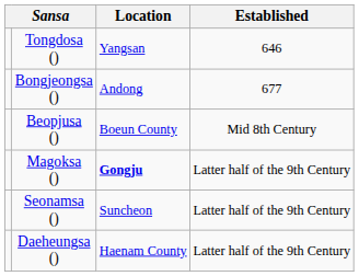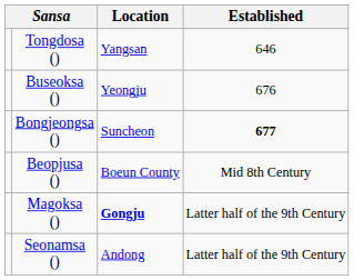 <table class="wikitable">
 <tr>
 <th colspan="2"><em>Sansa</em></th>
 <th>Location</th>
 <th>Established</th>
 </tr>
 <tr>
 <td></td>
 <td style="text-align:center "><a href='#'>Tongdosa</a><br>()</td>
 <td style="font-size: 90%"><a href='#'>Yangsan</a></td>
 <td style="text-align:center; font-size: 90% ">646</td>
 </tr>
 <tr>
 <td></td>
+<td style="text-align:center "><a href='#'>Buseoksa</a><br>()</td>
+<td style="font-size: 90%"><a href='#'>Yeongju</a></td>
+<td style="text-align:center; font-size: 90% ">676</td>
+</tr>
+<tr>
+<td></td>
 <td style="text-align:center "><a href='#'>Bongjeongsa</a><br>()</td>
-<td style="font-size: 90%"><a href='#'>Andong</a></td>
-<td style="text-align:center; font-size: 90% ">677</td>
+<td style="font-size: 90%"><a href='#'>Suncheon</a></td>
+<td style="text-align:center; font-size: 90% "><strong>677</strong></td>
 </tr>
 <tr>
 <td></td>
 <td style="text-align:center "><a href='#'>Beopjusa</a><br>()</td>
 <td style="font-size: 90%"><a href='#'>Boeun County</a></td>
 <td style="text-align:center; font-size: 90% ">Mid 8th Century</td>
 </tr>
 <tr>
 <td></td>
 <td style="text-align:center "><a href='#'>Magoksa</a><br>()</td>
 <td style="font-size: 90%"><strong><a href='#'>Gongju</a></strong></td>
 <td style="text-align:center; font-size: 90% ">Latter half of the 9th Century</td>
 </tr>
 <tr>
 <td></td>
 <td style="text-align:center "><a href='#'>Seonamsa</a><br>()</td>
-<td style="font-size: 90%"><a href='#'>Suncheon</a></td>
-<td style="text-align:center; font-size: 90% ">Latter half of the 9th Century</td>
-</tr>
-<tr>
-<td></td>
-<td style="text-align:center "><a href='#'>Daeheungsa</a><br>()</td>
-<td style="font-size: 90%"><a href='#'>Haenam County</a></td>
+<td style="font-size: 90%"><a href='#'>Andong</a></td>
 <td style="text-align:center; font-size: 90% ">Latter half of the 9th Century</td>
 </tr>
 </table>
